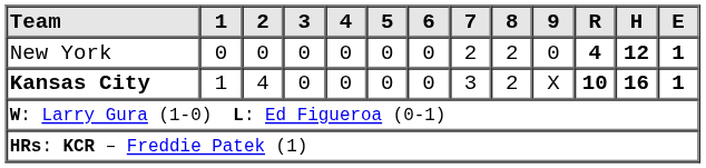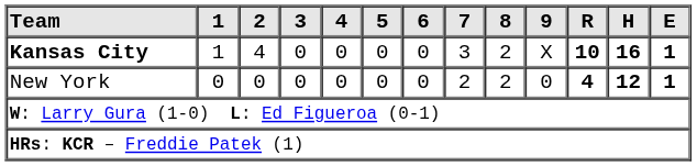 <table border=1 cellspacing=0 width=425 style="margin-left:3em;">
 <tr style="text-align:center; background-color:#e6e6e6;">
 <th align=left width=28%>Team</th>
 <th width=6%>1</th>
 <th width=6%>2</th>
 <th width=6%>3</th>
 <th width=6%>4</th>
 <th width=6%>5</th>
 <th width=6%>6</th>
 <th width=6%>7</th>
 <th width=6%>8</th>
 <th width=6%>9</th>
 <th width=6%>R</th>
 <th width=6%>H</th>
 <th width=6%>E</th>
 </tr>
 <tr style="text-align:center;">
+<td align=left><strong>Kansas City</strong></td>
+<td>1</td>
+<td>4</td>
+<td>0</td>
+<td>0</td>
+<td>0</td>
+<td>0</td>
+<td>3</td>
+<td>2</td>
+<td>X</td>
+<td><strong>10</strong></td>
+<td><strong>16</strong></td>
+<td><strong>1</strong></td>
+</tr>
+<tr style="text-align:center;">
 <td align=left>New York</td>
 <td>0</td>
 <td>0</td>
 <td>0</td>
 <td>0</td>
 <td>0</td>
 <td>0</td>
 <td>2</td>
 <td>2</td>
 <td>0</td>
 <td><strong>4</strong></td>
 <td><strong>12</strong></td>
 <td><strong>1</strong></td>
 </tr>
-<tr style="text-align:center;">
-<td align=left><strong>Kansas City</strong></td>
-<td>1</td>
-<td>4</td>
-<td>0</td>
-<td>0</td>
-<td>0</td>
-<td>0</td>
-<td>3</td>
-<td>2</td>
-<td>X</td>
-<td><strong>10</strong></td>
-<td><strong>16</strong></td>
-<td><strong>1</strong></td>
-</tr>
 <tr style="text-align:left;">
 <td colspan=13><small><strong>W</strong>: <a href='#'>Larry Gura</a> (1-0)  <strong>L</strong>: <a href='#'>Ed Figueroa</a> (0-1)</small></td>
 </tr>
 <tr style="text-align:left;">
 <td colspan=13><small><strong>HRs</strong>: <strong>KCR</strong> – <a href='#'>Freddie Patek</a> (1)</small></td>
 </tr>
 </table>
